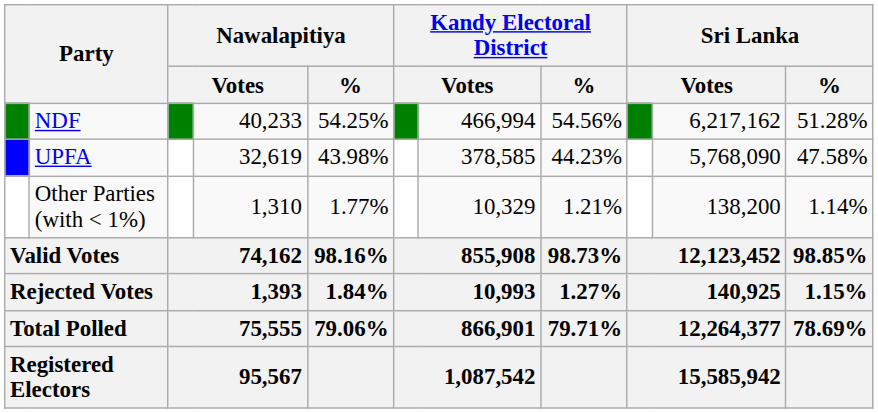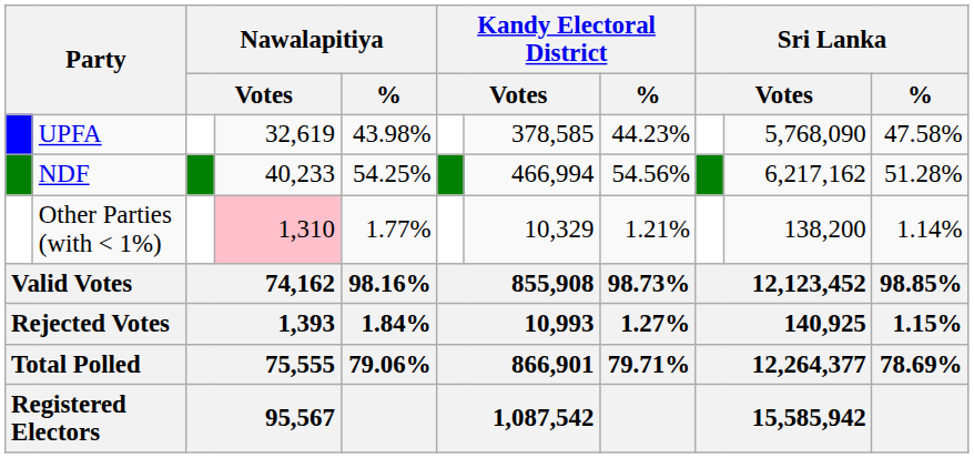 <table class="wikitable">
 <tr>
 <th colspan="2" width="144px"rowspan="2">Party</th>
 <th colspan="3" width="216px">Nawalapitiya</th>
 <th colspan="3" width="216px"><a href='#'>Kandy Electoral District</a></th>
 <th colspan="3" width="216px">Sri Lanka</th>
 </tr>
 <tr>
 <th colspan="2" width="144px">Votes</th>
 <th>%</th>
 <th colspan="2" width="144px">Votes</th>
 <th>%</th>
 <th colspan="2" width="144px">Votes</th>
 <th>%</th>
 </tr>
 <tr>
+<td style="background-color:blue;" width="10px"></td>
+<td style="text-align:left;"><a href='#'>UPFA</a></td>
+<td style="background-color:white;" width="10px"></td>
+<td style="text-align:right;">32,619</td>
+<td style="text-align:right;">43.98%</td>
+<td style="background-color:white;" width="10px"></td>
+<td style="text-align:right;">378,585</td>
+<td style="text-align:right;">44.23%</td>
+<td style="background-color:white;" width="10px"></td>
+<td style="text-align:right;">5,768,090</td>
+<td style="text-align:right;">47.58%</td>
+</tr>
+<tr>
 <td style="background-color:green;" width="10px"></td>
 <td style="text-align:left;"><a href='#'>NDF</a></td>
 <td style="background-color:green;" width="10px"></td>
 <td style="text-align:right;">40,233</td>
 <td style="text-align:right;">54.25%</td>
 <td style="background-color:green;" width="10px"></td>
 <td style="text-align:right;">466,994</td>
 <td style="text-align:right;">54.56%</td>
 <td style="background-color:green;" width="10px"></td>
 <td style="text-align:right;">6,217,162</td>
 <td style="text-align:right;">51.28%</td>
 </tr>
 <tr>
-<td style="background-color:blue;" width="10px"></td>
-<td style="text-align:left;"><a href='#'>UPFA</a></td>
-<td style="background-color:white;" width="10px"></td>
-<td style="text-align:right;">32,619</td>
-<td style="text-align:right;">43.98%</td>
-<td style="background-color:white;" width="10px"></td>
-<td style="text-align:right;">378,585</td>
-<td style="text-align:right;">44.23%</td>
-<td style="background-color:white;" width="10px"></td>
-<td style="text-align:right;">5,768,090</td>
-<td style="text-align:right;">47.58%</td>
-</tr>
-<tr>
 <td style="background-color:white;" width="10px"></td>
 <td style="text-align:left;">Other Parties (with < 1%)</td>
 <td style="background-color:white;" width="10px"></td>
-<td style="text-align:right;">1,310</td>
+<td style="background: pink; text-align:right;">1,310</td>
 <td style="text-align:right;">1.77%</td>
 <td style="background-color:white;" width="10px"></td>
 <td style="text-align:right;">10,329</td>
 <td style="text-align:right;">1.21%</td>
 <td style="background-color:white;" width="10px"></td>
 <td style="text-align:right;">138,200</td>
 <td style="text-align:right;">1.14%</td>
 </tr>
 <tr>
 <th colspan="2" width="144px"style="text-align:left;">Valid Votes</th>
 <th style="text-align:right;"colspan="2" width="144px">74,162</th>
 <th style="text-align:right;">98.16%</th>
 <th style="text-align:right;"colspan="2" width="144px">855,908</th>
 <th style="text-align:right;">98.73%</th>
 <th style="text-align:right;"colspan="2" width="144px">12,123,452</th>
 <th style="text-align:right;">98.85%</th>
 </tr>
 <tr>
 <th colspan="2" width="144px"style="text-align:left;">Rejected Votes</th>
 <th style="text-align:right;"colspan="2" width="144px">1,393</th>
 <th style="text-align:right;">1.84%</th>
 <th style="text-align:right;"colspan="2" width="144px">10,993</th>
 <th style="text-align:right;">1.27%</th>
 <th style="text-align:right;"colspan="2" width="144px">140,925</th>
 <th style="text-align:right;">1.15%</th>
 </tr>
 <tr>
 <th colspan="2" width="144px"style="text-align:left;">Total Polled</th>
 <th style="text-align:right;"colspan="2" width="144px">75,555</th>
 <th style="text-align:right;">79.06%</th>
 <th style="text-align:right;"colspan="2" width="144px">866,901</th>
 <th style="text-align:right;">79.71%</th>
 <th style="text-align:right;"colspan="2" width="144px">12,264,377</th>
 <th style="text-align:right;">78.69%</th>
 </tr>
 <tr>
 <th colspan="2" width="144px"style="text-align:left;">Registered Electors</th>
 <th style="text-align:right;"colspan="2" width="144px">95,567</th>
 <th></th>
 <th style="text-align:right;"colspan="2" width="144px">1,087,542</th>
 <th></th>
 <th style="text-align:right;"colspan="2" width="144px">15,585,942</th>
 <th></th>
 </tr>
 </table>
